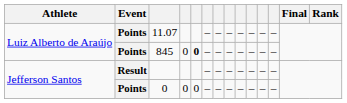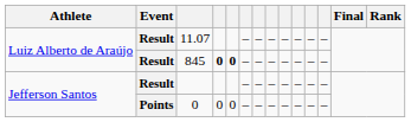 <table class=wikitable style=font-size:90%>
 <tr>
 <th>Athlete</th>
 <th>Event</th>
 <th></th>
 <th></th>
 <th></th>
 <th></th>
 <th></th>
 <th></th>
 <th></th>
 <th></th>
 <th></th>
 <th></th>
 <th>Final</th>
 <th>Rank</th>
 </tr>
 <tr align=center>
 <td rowspan=2 style=text-align:left><a href='#'>Luiz Alberto de Araújo</a></td>
-<th style=font-size:95%>Points</th>
+<th style=font-size:95%>Result</th>
 <td>11.07</td>
 <td></td>
 <td></td>
 <td>–</td>
 <td>–</td>
 <td>–</td>
 <td>–</td>
 <td>–</td>
 <td>–</td>
 <td>–</td>
 <td rowspan=2 colspan=2></td>
 </tr>
 <tr align=center>
-<th style=font-size:95%>Points</th>
+<th style=font-size:95%>Result</th>
 <td>845</td>
-<td>0</td>
+<td><strong>0</strong></td>
 <td><strong>0</strong></td>
 <td>–</td>
 <td>–</td>
 <td>–</td>
 <td>–</td>
 <td>–</td>
 <td>–</td>
 <td>–</td>
 </tr>
 <tr align=center>
 <td rowspan=2 style=text-align:left><a href='#'>Jefferson Santos</a></td>
 <th style=font-size:95%>Result</th>
 <td></td>
 <td></td>
 <td></td>
 <td>–</td>
 <td>–</td>
 <td>–</td>
 <td>–</td>
 <td>–</td>
 <td>–</td>
 <td>–</td>
 <td rowspan=2 colspan=2></td>
 </tr>
 <tr align=center>
 <th style=font-size:95%>Points</th>
 <td>0</td>
 <td>0</td>
 <td>0</td>
 <td>–</td>
 <td>–</td>
 <td>–</td>
 <td>–</td>
 <td>–</td>
 <td>–</td>
 <td>–</td>
 </tr>
 </table>
